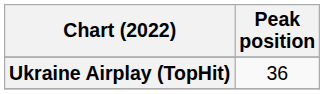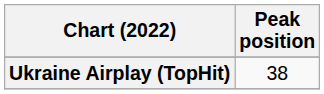 <table class="wikitable sortable plainrowheaders" style="text-align:center">
 <tr>
 <th scope="col">Chart (2022)</th>
 <th scope="col">Peak<br>position</th>
 </tr>
 <tr>
 </tr>
 <tr>
 <th scope="row">Ukraine Airplay (TopHit)</th>
-<td>36</td>
+<td>38</td>
 </tr>
 <tr>
 </tr>
 </table>
